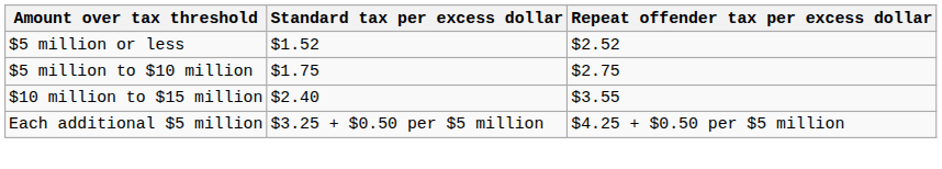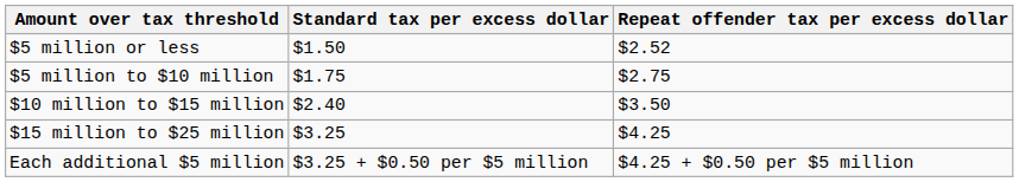 <table class="wikitable">
 <tr>
 <th>Amount over tax threshold</th>
 <th>Standard tax per excess dollar</th>
 <th>Repeat offender tax per excess dollar</th>
 </tr>
 <tr>
 <td>$5 million or less</td>
-<td>$1.52</td>
+<td>$1.50</td>
 <td>$2.52</td>
 </tr>
 <tr>
 <td>$5 million to $10 million</td>
 <td>$1.75</td>
 <td>$2.75</td>
 </tr>
 <tr>
 <td>$10 million to $15 million</td>
 <td>$2.40</td>
-<td>$3.55</td>
+<td>$3.50</td>
+</tr>
+<tr>
+<td>$15 million to $25 million</td>
+<td>$3.25</td>
+<td>$4.25</td>
 </tr>
 <tr>
 <td>Each additional $5 million</td>
 <td>$3.25 + $0.50 per $5 million</td>
 <td>$4.25 + $0.50 per $5 million</td>
 </tr>
 </table>
